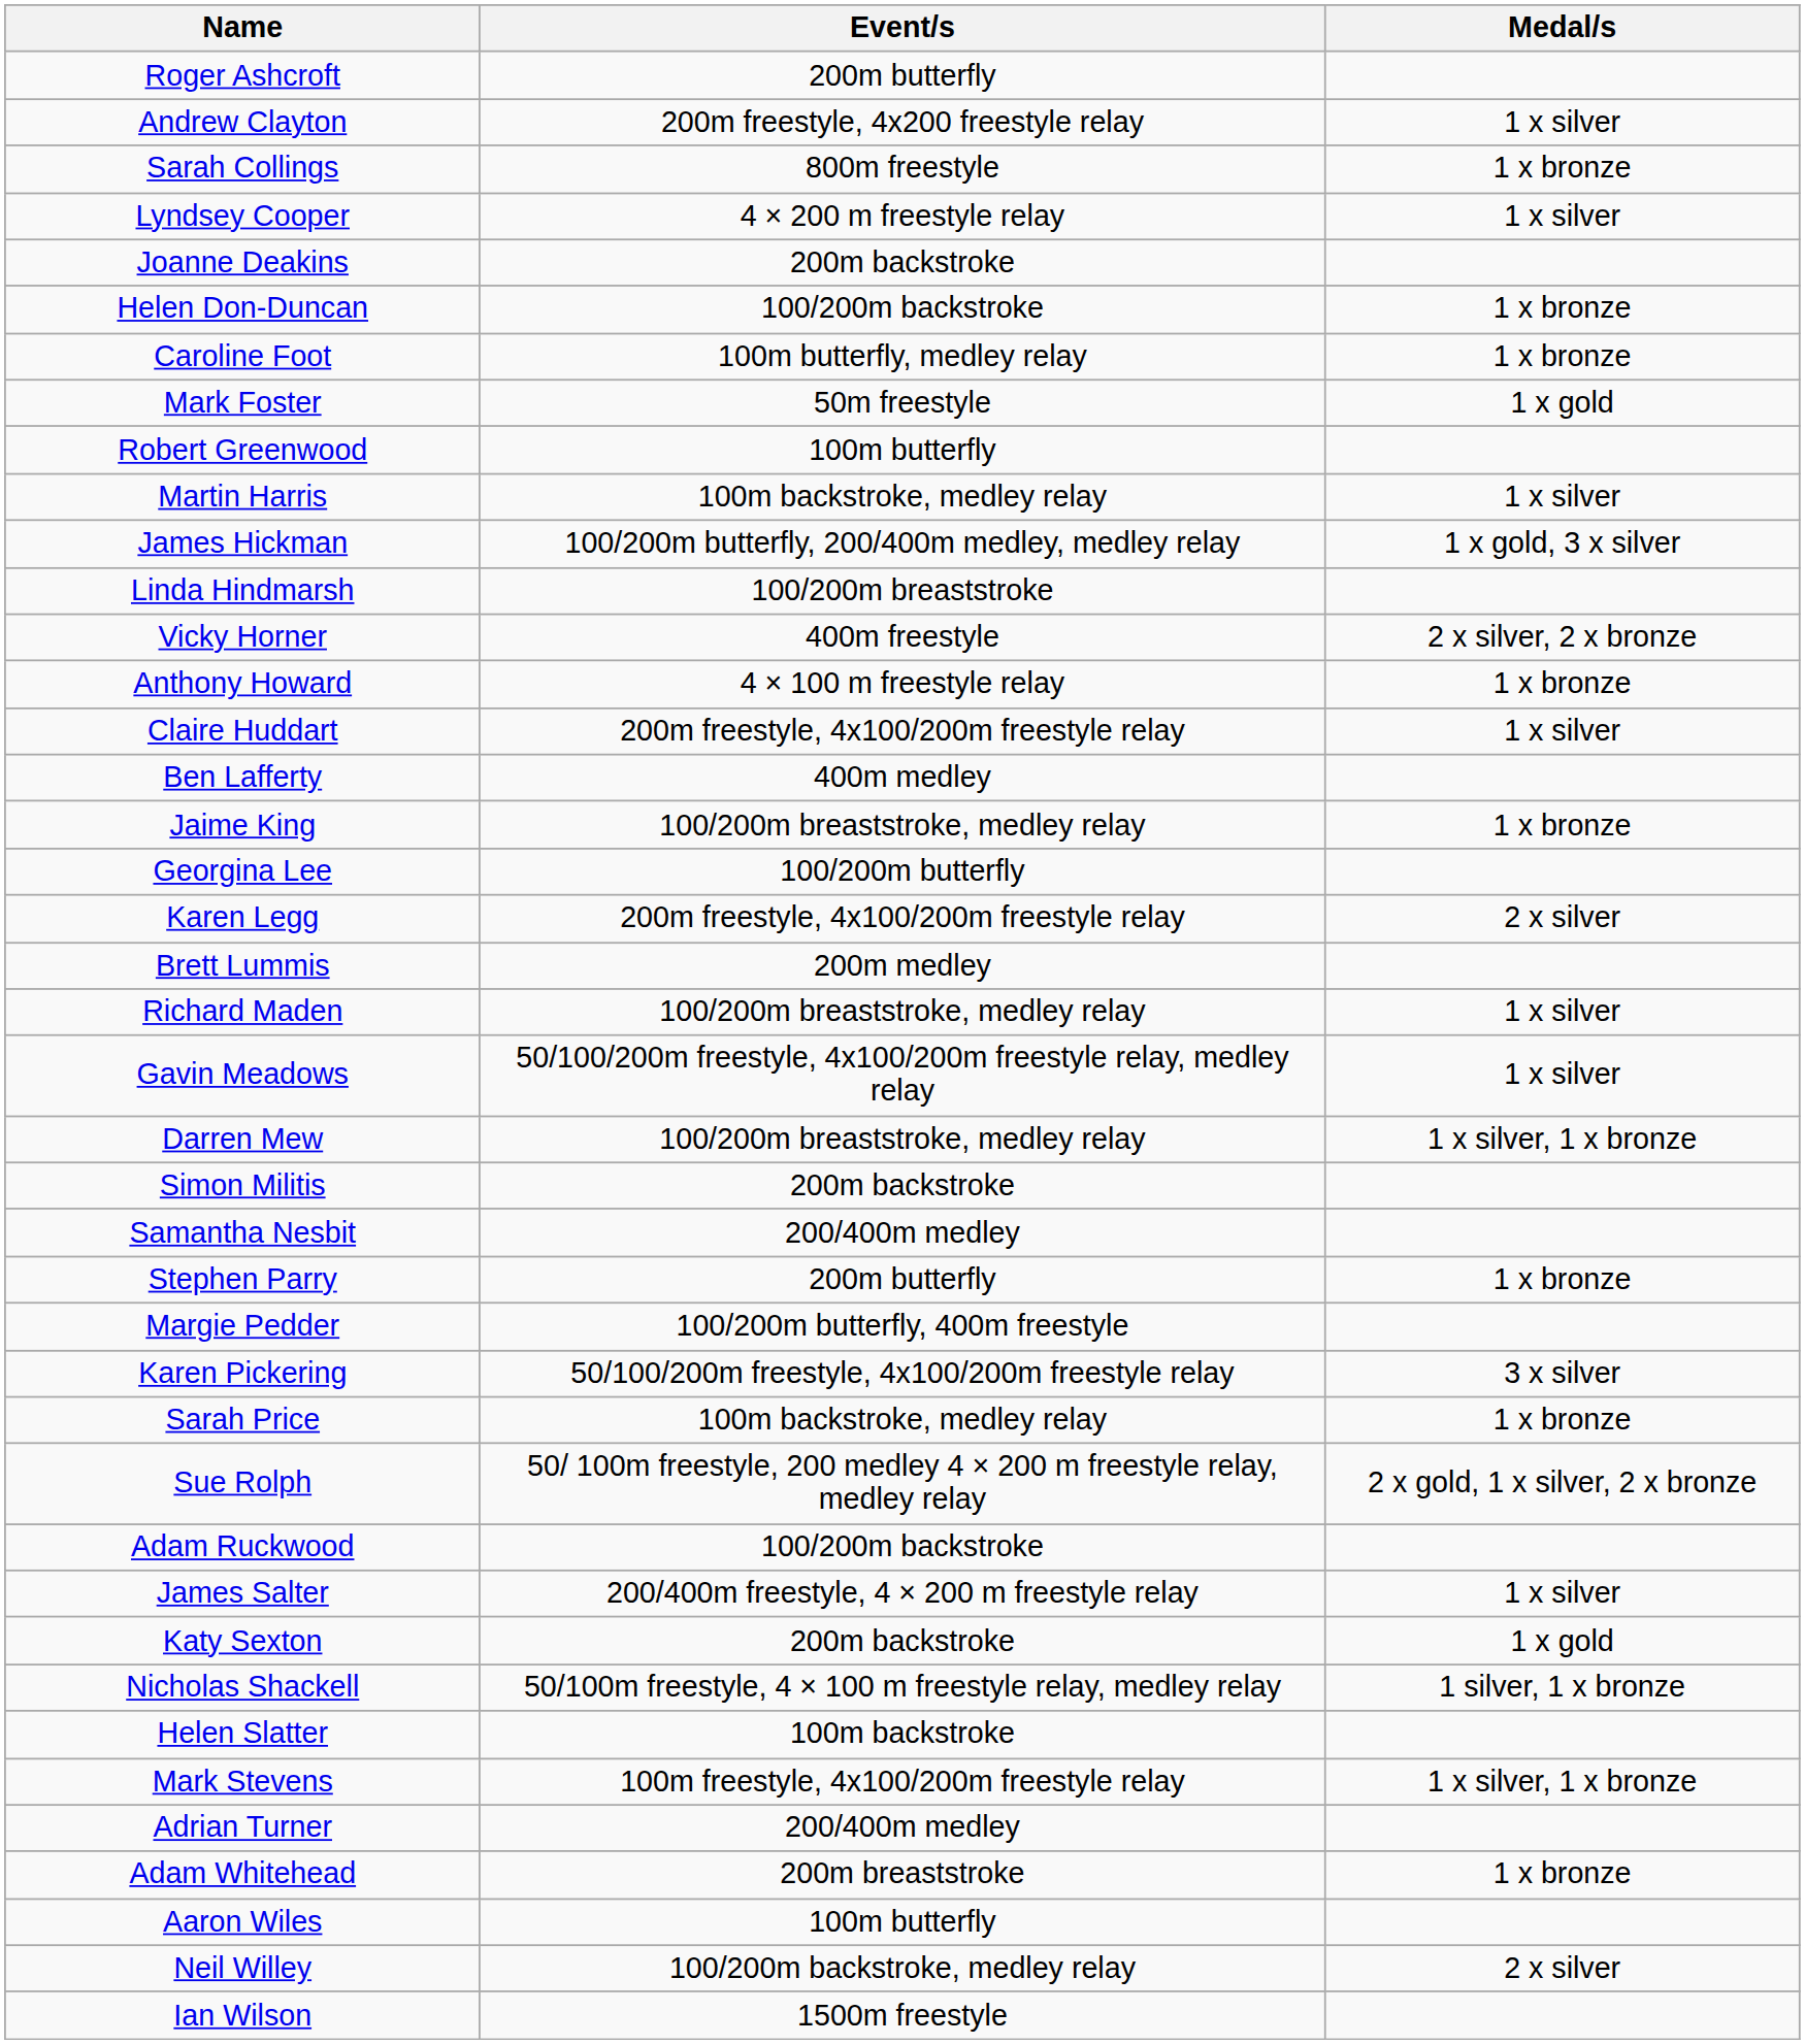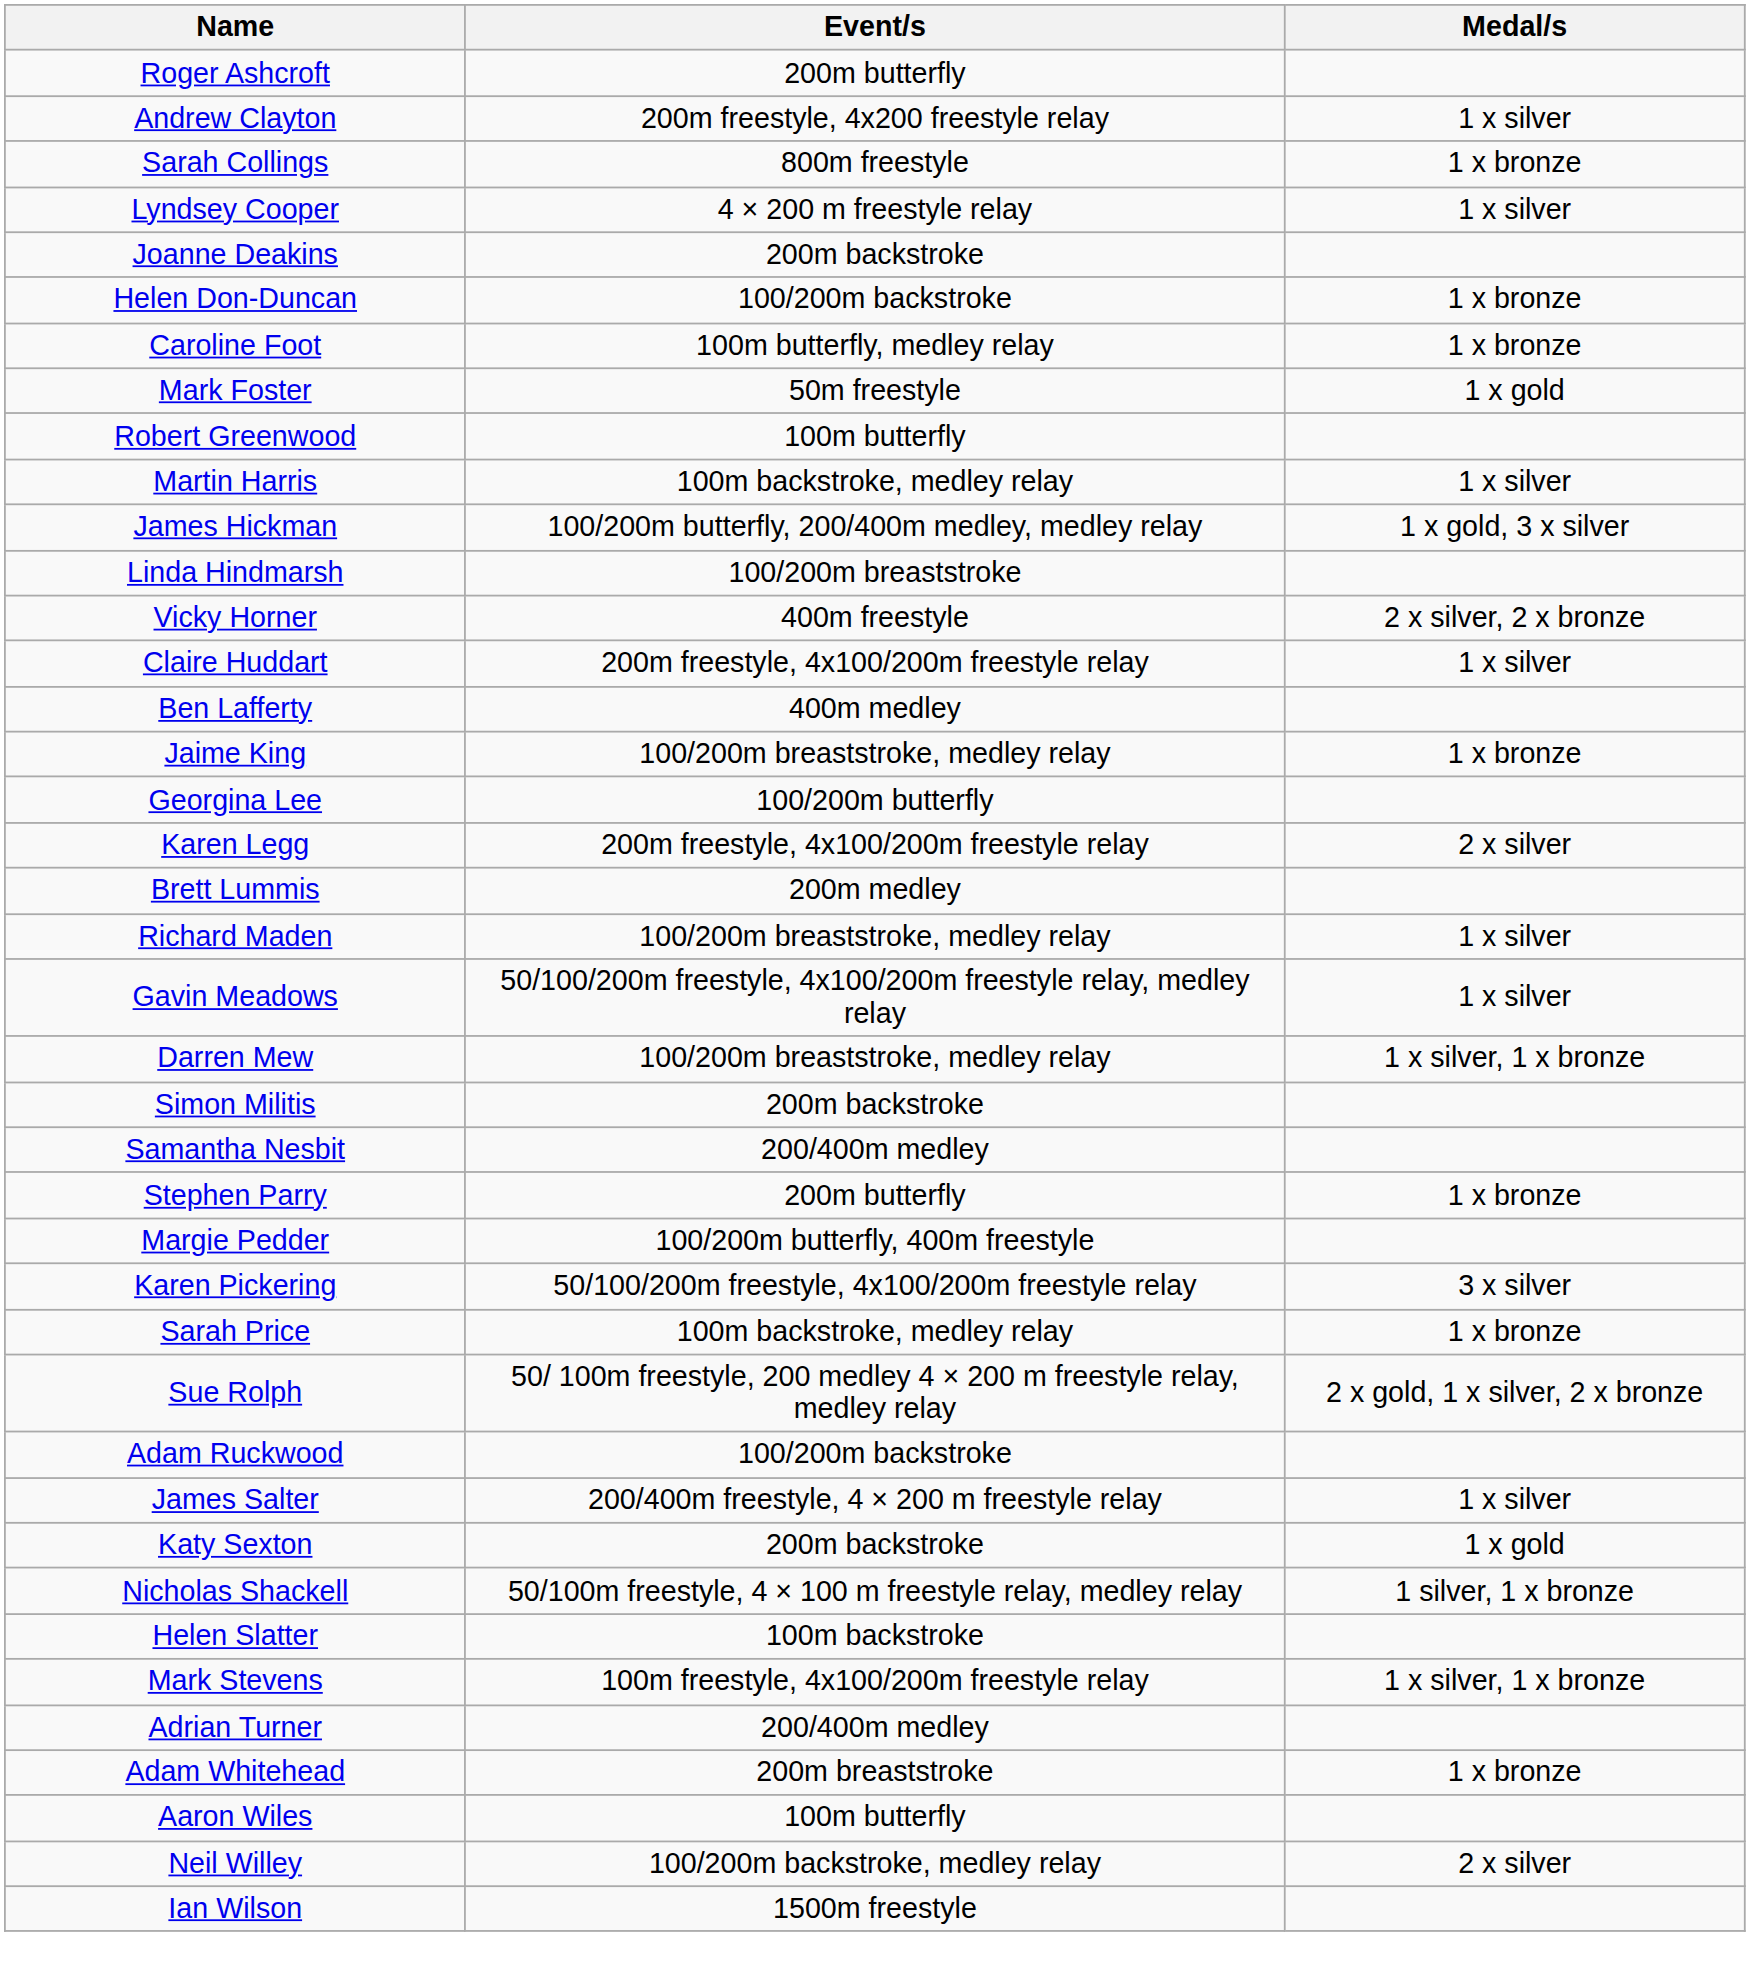 <table class="wikitable" style="text-align: center">
 <tr>
 <th width=250>Name</th>
 <th width=450>Event/s</th>
 <th width=250>Medal/s</th>
 </tr>
 <tr>
 <td><a href='#'>Roger Ashcroft</a></td>
 <td>200m butterfly</td>
 <td></td>
 </tr>
 <tr>
 <td><a href='#'>Andrew Clayton</a></td>
 <td>200m freestyle, 4x200 freestyle relay</td>
 <td>1 x silver</td>
 </tr>
 <tr>
 <td><a href='#'>Sarah Collings</a></td>
 <td>800m freestyle</td>
 <td>1 x bronze</td>
 </tr>
 <tr>
 <td><a href='#'>Lyndsey Cooper</a></td>
 <td>4 × 200 m freestyle relay</td>
 <td>1 x silver</td>
 </tr>
 <tr>
 <td><a href='#'>Joanne Deakins</a></td>
 <td>200m backstroke</td>
 <td></td>
 </tr>
 <tr>
 <td><a href='#'>Helen Don-Duncan</a></td>
 <td>100/200m backstroke</td>
 <td>1 x bronze</td>
 </tr>
 <tr>
 <td><a href='#'>Caroline Foot</a></td>
 <td>100m butterfly, medley relay</td>
 <td>1 x bronze</td>
 </tr>
 <tr>
 <td><a href='#'>Mark Foster</a></td>
 <td>50m freestyle</td>
 <td>1 x gold</td>
 </tr>
 <tr>
 <td><a href='#'>Robert Greenwood</a></td>
 <td>100m butterfly</td>
 <td></td>
 </tr>
 <tr>
 <td><a href='#'>Martin Harris</a></td>
 <td>100m backstroke, medley relay</td>
 <td>1 x silver</td>
 </tr>
 <tr>
 <td><a href='#'>James Hickman</a></td>
 <td>100/200m butterfly, 200/400m medley, medley relay</td>
 <td>1 x gold, 3 x silver</td>
 </tr>
 <tr>
 <td><a href='#'>Linda Hindmarsh</a></td>
 <td>100/200m breaststroke</td>
 <td></td>
 </tr>
 <tr>
 <td><a href='#'>Vicky Horner</a></td>
 <td>400m freestyle</td>
 <td>2 x silver, 2 x bronze</td>
-</tr>
-<tr>
-<td><a href='#'>Anthony Howard</a></td>
-<td>4 × 100 m freestyle relay</td>
-<td>1 x bronze</td>
 </tr>
 <tr>
 <td><a href='#'>Claire Huddart</a></td>
 <td>200m freestyle, 4x100/200m freestyle relay</td>
 <td>1 x silver</td>
 </tr>
 <tr>
 <td><a href='#'>Ben Lafferty</a></td>
 <td>400m medley</td>
 <td></td>
 </tr>
 <tr>
 <td><a href='#'>Jaime King</a></td>
 <td>100/200m breaststroke, medley relay</td>
 <td>1 x bronze</td>
 </tr>
 <tr>
 <td><a href='#'>Georgina Lee</a></td>
 <td>100/200m butterfly</td>
 <td></td>
 </tr>
 <tr>
 <td><a href='#'>Karen Legg</a></td>
 <td>200m freestyle, 4x100/200m freestyle relay</td>
 <td>2 x silver</td>
 </tr>
 <tr>
 <td><a href='#'>Brett Lummis</a></td>
 <td>200m medley</td>
 <td></td>
 </tr>
 <tr>
 <td><a href='#'>Richard Maden</a></td>
 <td>100/200m breaststroke, medley relay</td>
 <td>1 x silver</td>
 </tr>
 <tr>
 <td><a href='#'>Gavin Meadows</a></td>
 <td>50/100/200m freestyle, 4x100/200m freestyle relay, medley relay</td>
 <td>1 x silver</td>
 </tr>
 <tr>
 <td><a href='#'>Darren Mew</a></td>
 <td>100/200m breaststroke, medley relay</td>
 <td>1 x silver, 1 x bronze</td>
 </tr>
 <tr>
 <td><a href='#'>Simon Militis</a></td>
 <td>200m backstroke</td>
 <td></td>
 </tr>
 <tr>
 <td><a href='#'>Samantha Nesbit</a></td>
 <td>200/400m medley</td>
 <td></td>
 </tr>
 <tr>
 <td><a href='#'>Stephen Parry</a></td>
 <td>200m butterfly</td>
 <td>1 x bronze</td>
 </tr>
 <tr>
 <td><a href='#'>Margie Pedder</a></td>
 <td>100/200m butterfly, 400m freestyle</td>
 <td></td>
 </tr>
 <tr>
 <td><a href='#'>Karen Pickering</a></td>
 <td>50/100/200m freestyle, 4x100/200m freestyle relay</td>
 <td>3 x silver</td>
 </tr>
 <tr>
 <td><a href='#'>Sarah Price</a></td>
 <td>100m backstroke, medley relay</td>
 <td>1 x bronze</td>
 </tr>
 <tr>
 <td><a href='#'>Sue Rolph</a></td>
 <td>50/ 100m freestyle, 200 medley 4 × 200 m freestyle relay, medley relay</td>
 <td>2 x gold, 1 x silver, 2 x bronze</td>
 </tr>
 <tr>
 <td><a href='#'>Adam Ruckwood</a></td>
 <td>100/200m backstroke</td>
 <td></td>
 </tr>
 <tr>
 <td><a href='#'>James Salter</a></td>
 <td>200/400m freestyle, 4 × 200 m freestyle relay</td>
 <td>1 x silver</td>
 </tr>
 <tr>
 <td><a href='#'>Katy Sexton</a></td>
 <td>200m backstroke</td>
 <td>1 x gold</td>
 </tr>
 <tr>
 <td><a href='#'>Nicholas Shackell</a></td>
 <td>50/100m freestyle, 4 × 100 m freestyle relay, medley relay</td>
 <td>1 silver, 1 x bronze</td>
 </tr>
 <tr>
 <td><a href='#'>Helen Slatter</a></td>
 <td>100m backstroke</td>
 <td></td>
 </tr>
 <tr>
 <td><a href='#'>Mark Stevens</a></td>
 <td>100m freestyle, 4x100/200m freestyle relay</td>
 <td>1 x silver, 1 x bronze</td>
 </tr>
 <tr>
 <td><a href='#'>Adrian Turner</a></td>
 <td>200/400m medley</td>
 <td></td>
 </tr>
 <tr>
 <td><a href='#'>Adam Whitehead</a></td>
 <td>200m breaststroke</td>
 <td>1 x bronze</td>
 </tr>
 <tr>
 <td><a href='#'>Aaron Wiles</a></td>
 <td>100m butterfly</td>
 <td></td>
 </tr>
 <tr>
 <td><a href='#'>Neil Willey</a></td>
 <td>100/200m backstroke, medley relay</td>
 <td>2 x silver</td>
 </tr>
 <tr>
 <td><a href='#'>Ian Wilson</a></td>
 <td>1500m freestyle</td>
 <td></td>
 </tr>
 </table>
